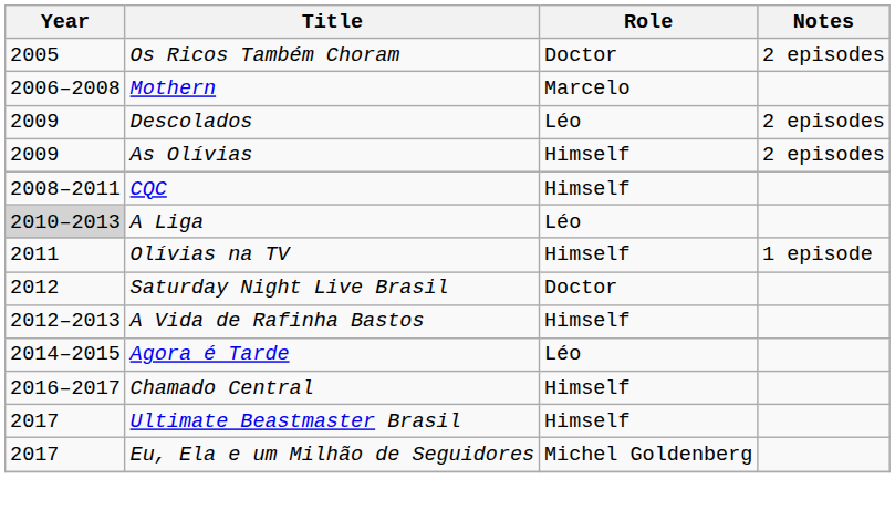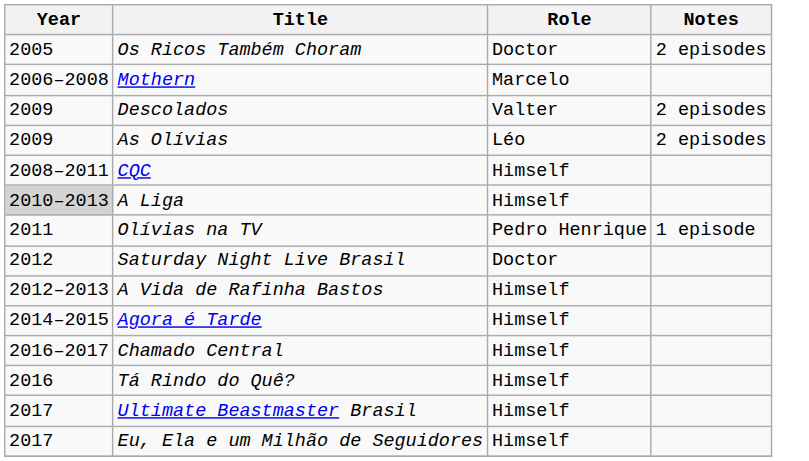 <table class="wikitable sortable">
 <tr>
 <th scope="col">Year</th>
 <th scope="col">Title</th>
 <th scope="col">Role</th>
 <th scope="col" class="unsortable">Notes</th>
 </tr>
 <tr>
 <td>2005</td>
 <td><em>Os Ricos Também Choram</em></td>
 <td>Doctor</td>
 <td>2 episodes</td>
 </tr>
 <tr>
 <td>2006–2008</td>
 <td><em><a href='#'>Mothern</a></em></td>
 <td>Marcelo</td>
 <td></td>
 </tr>
 <tr>
 <td>2009</td>
 <td><em>Descolados</em></td>
-<td>Léo</td>
+<td>Valter</td>
 <td>2 episodes</td>
 </tr>
 <tr>
 <td>2009</td>
 <td><em>As Olívias</em></td>
-<td>Himself</td>
+<td>Léo</td>
 <td>2 episodes</td>
 </tr>
 <tr>
 <td>2008–2011</td>
 <td><em><a href='#'>CQC</a></em></td>
 <td>Himself</td>
 <td></td>
 </tr>
 <tr>
 <td style="background: lightgrey;">2010–2013</td>
 <td><em>A Liga</em></td>
-<td>Léo</td>
+<td>Himself</td>
 <td></td>
 </tr>
 <tr>
 <td>2011</td>
 <td><em>Olívias na TV</em></td>
-<td>Himself</td>
+<td>Pedro Henrique</td>
 <td>1 episode</td>
 </tr>
 <tr>
 <td>2012</td>
 <td><em>Saturday Night Live Brasil</em></td>
 <td>Doctor</td>
 <td></td>
 </tr>
 <tr>
 <td>2012–2013</td>
 <td><em>A Vida de Rafinha Bastos</em></td>
 <td>Himself</td>
 <td></td>
 </tr>
 <tr>
 <td>2014–2015</td>
 <td><em><a href='#'>Agora é Tarde</a></em></td>
-<td>Léo</td>
+<td>Himself</td>
 <td></td>
 </tr>
 <tr>
 <td>2016–2017</td>
 <td><em>Chamado Central</em></td>
+<td>Himself</td>
+<td></td>
+</tr>
+<tr>
+<td>2016</td>
+<td><em>Tá Rindo do Quê?</em></td>
 <td>Himself</td>
 <td></td>
 </tr>
 <tr>
 <td>2017</td>
 <td><em><a href='#'>Ultimate Beastmaster</a> Brasil</em></td>
 <td>Himself</td>
 <td></td>
 </tr>
 <tr>
 <td>2017</td>
 <td><em>Eu, Ela e um Milhão de Seguidores</em></td>
-<td>Michel Goldenberg</td>
+<td>Himself</td>
 <td></td>
 </tr>
 <tr>
 </tr>
 </table>
